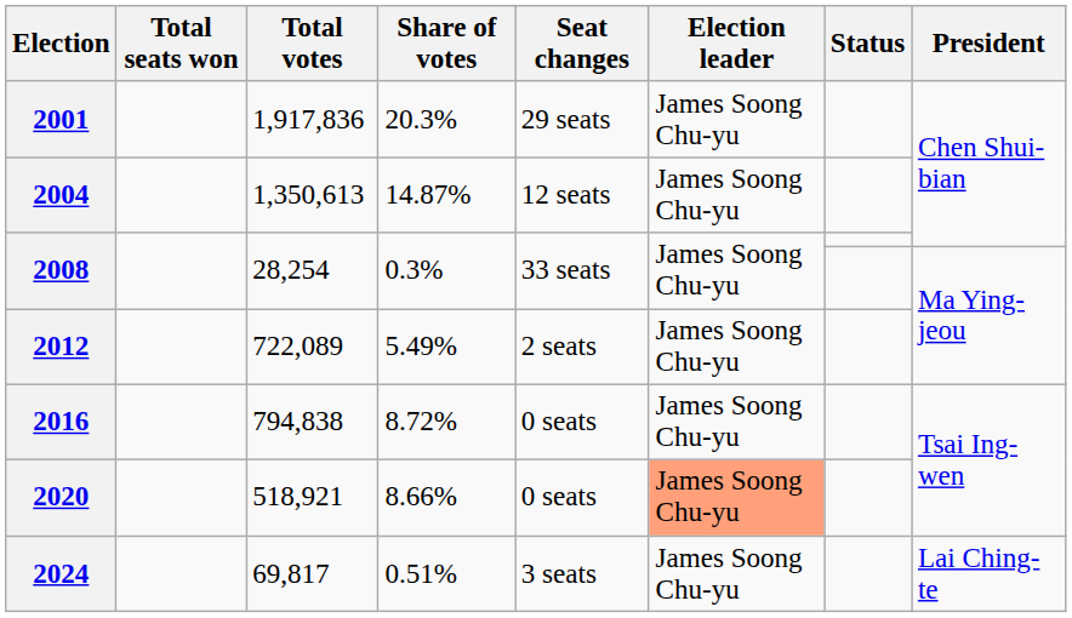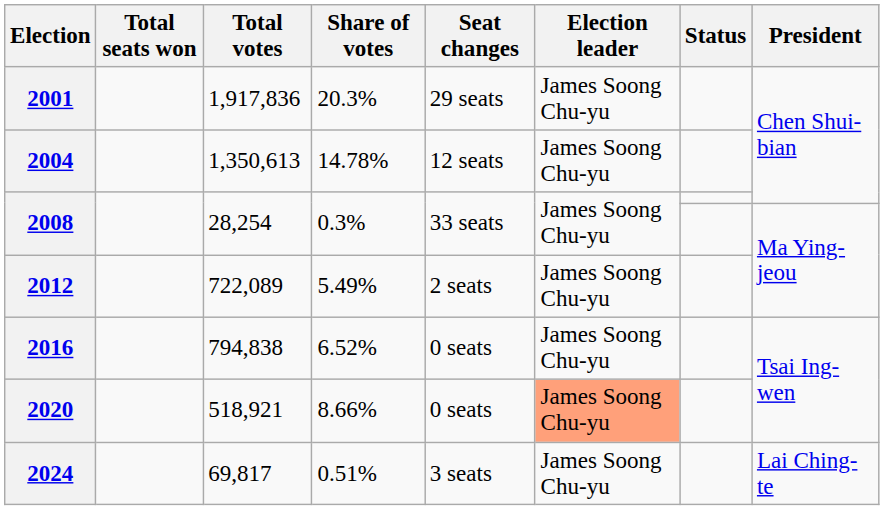 <table class=wikitable>
 <tr>
 <th>Election</th>
 <th>Total seats won</th>
 <th>Total votes</th>
 <th>Share of votes</th>
 <th>Seat changes</th>
 <th>Election leader</th>
 <th>Status</th>
 <th>President</th>
 </tr>
 <tr>
 <th><a href='#'>2001</a></th>
 <td></td>
 <td>1,917,836</td>
 <td>20.3%</td>
 <td> 29 seats</td>
 <td>James Soong Chu-yu</td>
 <td></td>
 <td rowspan="3"><a href='#'>Chen Shui-bian</a></td>
 </tr>
 <tr>
 <th><a href='#'>2004</a></th>
 <td></td>
 <td>1,350,613</td>
-<td>14.87%</td>
+<td>14.78%</td>
 <td> 12 seats</td>
 <td>James Soong Chu-yu</td>
 <td></td>
 </tr>
 <tr>
 <th rowspan="2"><a href='#'>2008</a></th>
 <td rowspan="2"></td>
 <td rowspan="2">28,254</td>
 <td rowspan="2">0.3%</td>
 <td rowspan="2"> 33 seats</td>
 <td rowspan="2">James Soong Chu-yu</td>
 <td></td>
 </tr>
 <tr>
 <td></td>
 <td rowspan="2"><a href='#'>Ma Ying-jeou</a></td>
 </tr>
 <tr>
 <th><a href='#'>2012</a></th>
 <td></td>
 <td>722,089</td>
 <td>5.49%</td>
 <td> 2 seats</td>
 <td>James Soong Chu-yu</td>
 <td></td>
 </tr>
 <tr>
 <th><a href='#'>2016</a></th>
 <td></td>
 <td>794,838</td>
-<td>8.72%</td>
+<td>6.52%</td>
 <td> 0 seats</td>
 <td>James Soong Chu-yu</td>
 <td></td>
 <td rowspan="2"><a href='#'>Tsai Ing-wen</a></td>
 </tr>
 <tr>
 <th><a href='#'>2020</a></th>
 <td></td>
 <td>518,921</td>
 <td>8.66%</td>
 <td> 0 seats</td>
 <td style="background: lightsalmon;">James Soong Chu-yu</td>
 <td></td>
 </tr>
 <tr>
 <th><a href='#'>2024</a></th>
 <td></td>
 <td>69,817</td>
 <td>0.51%</td>
 <td> 3 seats</td>
 <td>James Soong Chu-yu</td>
 <td></td>
 <td><a href='#'>Lai Ching-te</a></td>
 </tr>
 </table>
